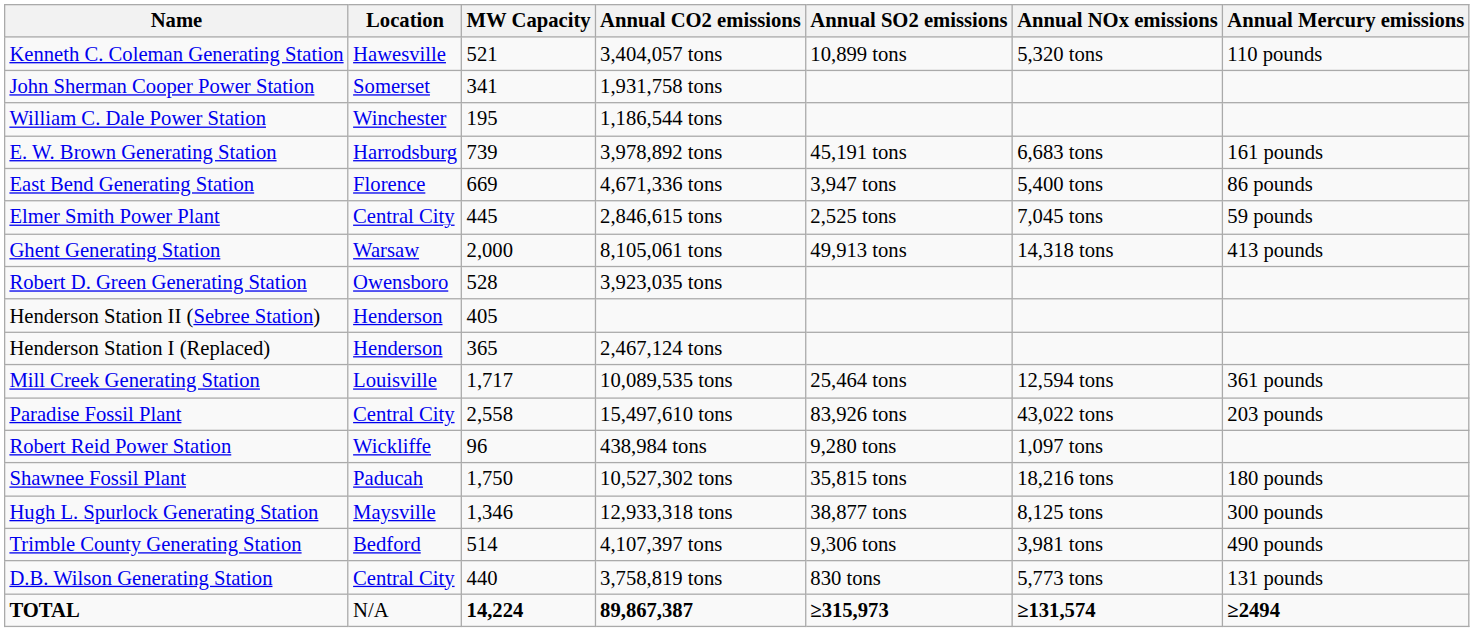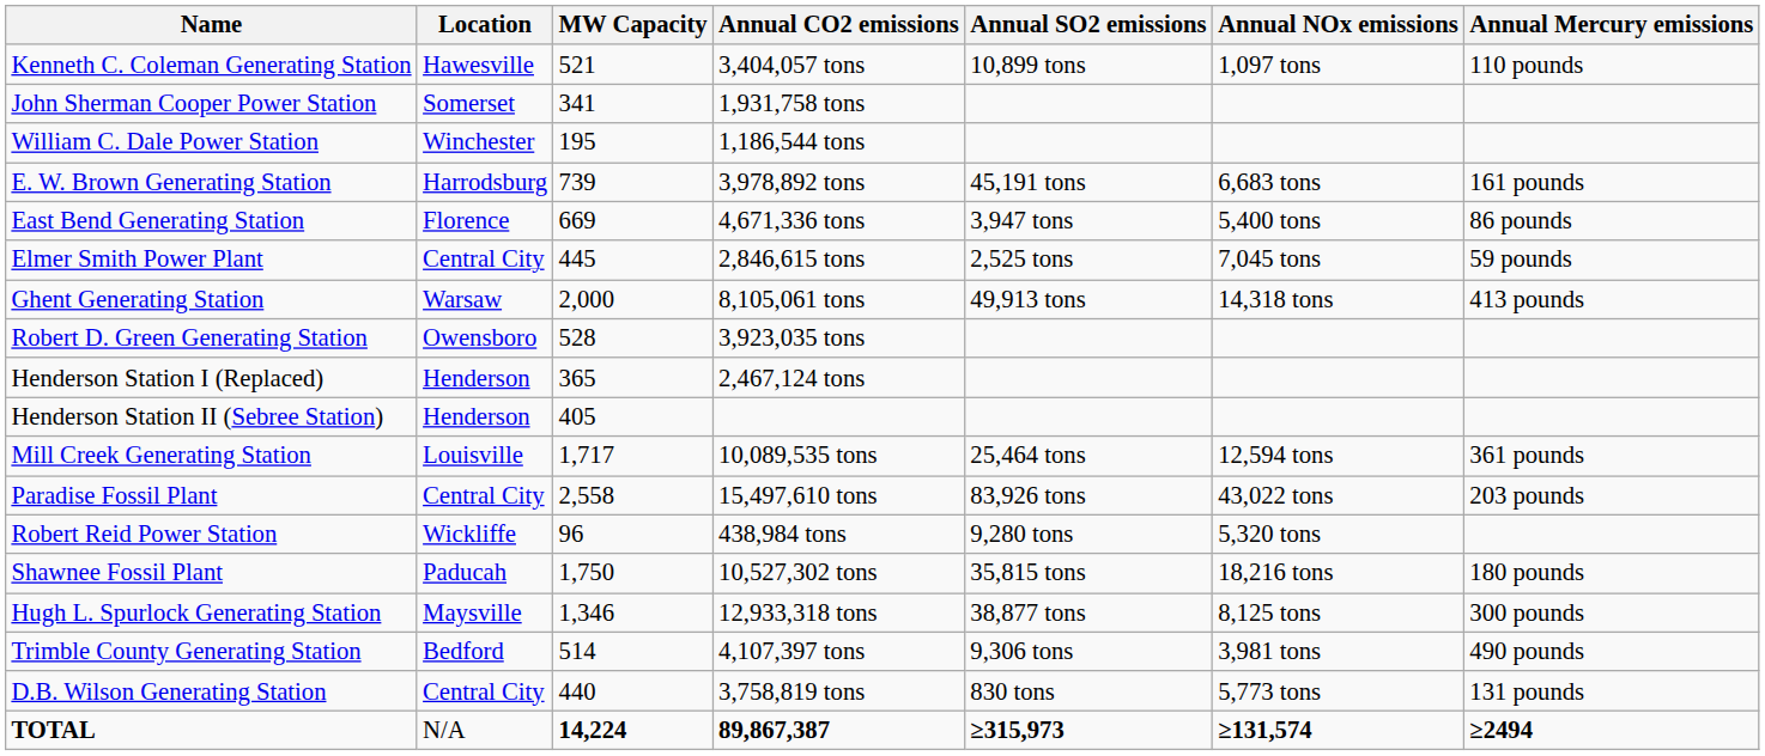 <table class="wikitable sortable">
 <tr>
 <th>Name</th>
 <th>Location</th>
 <th>MW Capacity</th>
 <th>Annual CO2 emissions</th>
 <th>Annual SO2 emissions</th>
 <th>Annual NOx emissions</th>
 <th>Annual Mercury emissions</th>
 </tr>
 <tr>
 <td><a href='#'>Kenneth C. Coleman Generating Station</a></td>
 <td><a href='#'>Hawesville</a></td>
 <td>521</td>
 <td>3,404,057 tons</td>
 <td>10,899 tons</td>
-<td>5,320 tons</td>
+<td>1,097 tons</td>
 <td>110 pounds</td>
 </tr>
 <tr>
 <td><a href='#'>John Sherman Cooper Power Station</a></td>
 <td><a href='#'>Somerset</a></td>
 <td>341</td>
 <td>1,931,758 tons</td>
 <td></td>
 <td></td>
 <td></td>
 </tr>
 <tr>
 <td><a href='#'>William C. Dale Power Station</a></td>
 <td><a href='#'>Winchester</a></td>
 <td>195</td>
 <td>1,186,544 tons</td>
 <td></td>
 <td></td>
 <td></td>
 </tr>
 <tr>
 <td><a href='#'>E. W. Brown Generating Station</a></td>
 <td><a href='#'>Harrodsburg</a></td>
 <td>739</td>
 <td>3,978,892 tons</td>
 <td>45,191 tons</td>
 <td>6,683 tons</td>
 <td>161 pounds</td>
 </tr>
 <tr>
 <td><a href='#'>East Bend Generating Station</a></td>
 <td><a href='#'>Florence</a></td>
 <td>669</td>
 <td>4,671,336 tons</td>
 <td>3,947 tons</td>
 <td>5,400 tons</td>
 <td>86 pounds</td>
 </tr>
 <tr>
 <td><a href='#'>Elmer Smith Power Plant</a></td>
 <td><a href='#'>Central City</a></td>
 <td>445</td>
 <td>2,846,615 tons</td>
 <td>2,525 tons</td>
 <td>7,045 tons</td>
 <td>59 pounds</td>
 </tr>
 <tr>
 <td><a href='#'>Ghent Generating Station</a></td>
 <td><a href='#'>Warsaw</a></td>
 <td>2,000</td>
 <td>8,105,061 tons</td>
 <td>49,913 tons</td>
 <td>14,318 tons</td>
 <td>413 pounds</td>
 </tr>
 <tr>
 <td><a href='#'>Robert D. Green Generating Station</a></td>
 <td><a href='#'>Owensboro</a></td>
 <td>528</td>
 <td>3,923,035 tons</td>
 <td></td>
 <td></td>
 <td></td>
 </tr>
 <tr>
-<td>Henderson Station II (<a href='#'>Sebree Station</a>)</td>
+<td>Henderson Station I (Replaced)</td>
 <td><a href='#'>Henderson</a></td>
-<td>405</td>
-<td></td>
+<td>365</td>
+<td>2,467,124 tons</td>
 <td></td>
 <td></td>
 <td></td>
 </tr>
 <tr>
-<td>Henderson Station I (Replaced)</td>
+<td>Henderson Station II (<a href='#'>Sebree Station</a>)</td>
 <td><a href='#'>Henderson</a></td>
-<td>365</td>
-<td>2,467,124 tons</td>
+<td>405</td>
+<td></td>
 <td></td>
 <td></td>
 <td></td>
 </tr>
 <tr>
 <td><a href='#'>Mill Creek Generating Station</a></td>
 <td><a href='#'>Louisville</a></td>
 <td>1,717</td>
 <td>10,089,535 tons</td>
 <td>25,464 tons</td>
 <td>12,594 tons</td>
 <td>361 pounds</td>
 </tr>
 <tr>
 <td><a href='#'>Paradise Fossil Plant</a></td>
 <td><a href='#'>Central City</a></td>
 <td>2,558</td>
 <td>15,497,610 tons</td>
 <td>83,926 tons</td>
 <td>43,022 tons</td>
 <td>203 pounds</td>
 </tr>
 <tr>
 <td><a href='#'>Robert Reid Power Station</a></td>
 <td><a href='#'>Wickliffe</a></td>
 <td>96</td>
 <td>438,984 tons</td>
 <td>9,280 tons</td>
-<td>1,097 tons</td>
+<td>5,320 tons</td>
 <td></td>
 </tr>
 <tr>
 <td><a href='#'>Shawnee Fossil Plant</a></td>
 <td><a href='#'>Paducah</a></td>
 <td>1,750</td>
 <td>10,527,302 tons</td>
 <td>35,815 tons</td>
 <td>18,216 tons</td>
 <td>180 pounds</td>
 </tr>
 <tr>
 <td><a href='#'>Hugh L. Spurlock Generating Station</a></td>
 <td><a href='#'>Maysville</a></td>
 <td>1,346</td>
 <td>12,933,318 tons</td>
 <td>38,877 tons</td>
 <td>8,125 tons</td>
 <td>300 pounds</td>
 </tr>
 <tr>
 <td><a href='#'>Trimble County Generating Station</a></td>
 <td><a href='#'>Bedford</a></td>
 <td>514</td>
 <td>4,107,397 tons</td>
 <td>9,306  tons</td>
 <td>3,981 tons</td>
 <td>490 pounds</td>
 </tr>
 <tr>
 <td><a href='#'>D.B. Wilson Generating Station</a></td>
 <td><a href='#'>Central City</a></td>
 <td>440</td>
 <td>3,758,819 tons</td>
 <td>830 tons</td>
 <td>5,773 tons</td>
 <td>131 pounds</td>
 </tr>
 <tr>
 <td><strong>TOTAL</strong></td>
 <td>N/A</td>
 <td><strong>14,224</strong></td>
 <td><strong>89,867,387</strong></td>
 <td><strong>≥315,973</strong></td>
 <td><strong>≥131,574</strong></td>
 <td><strong>≥2494</strong></td>
 </tr>
 </table>
